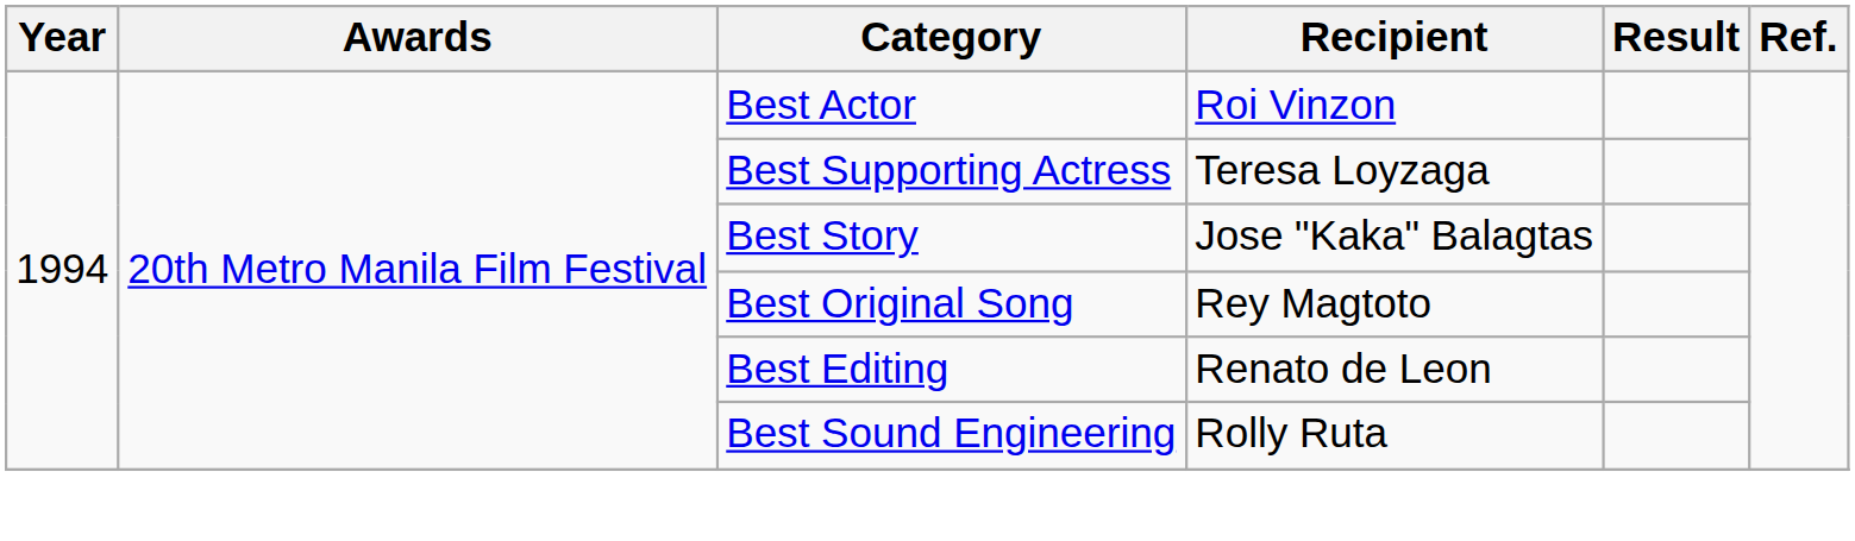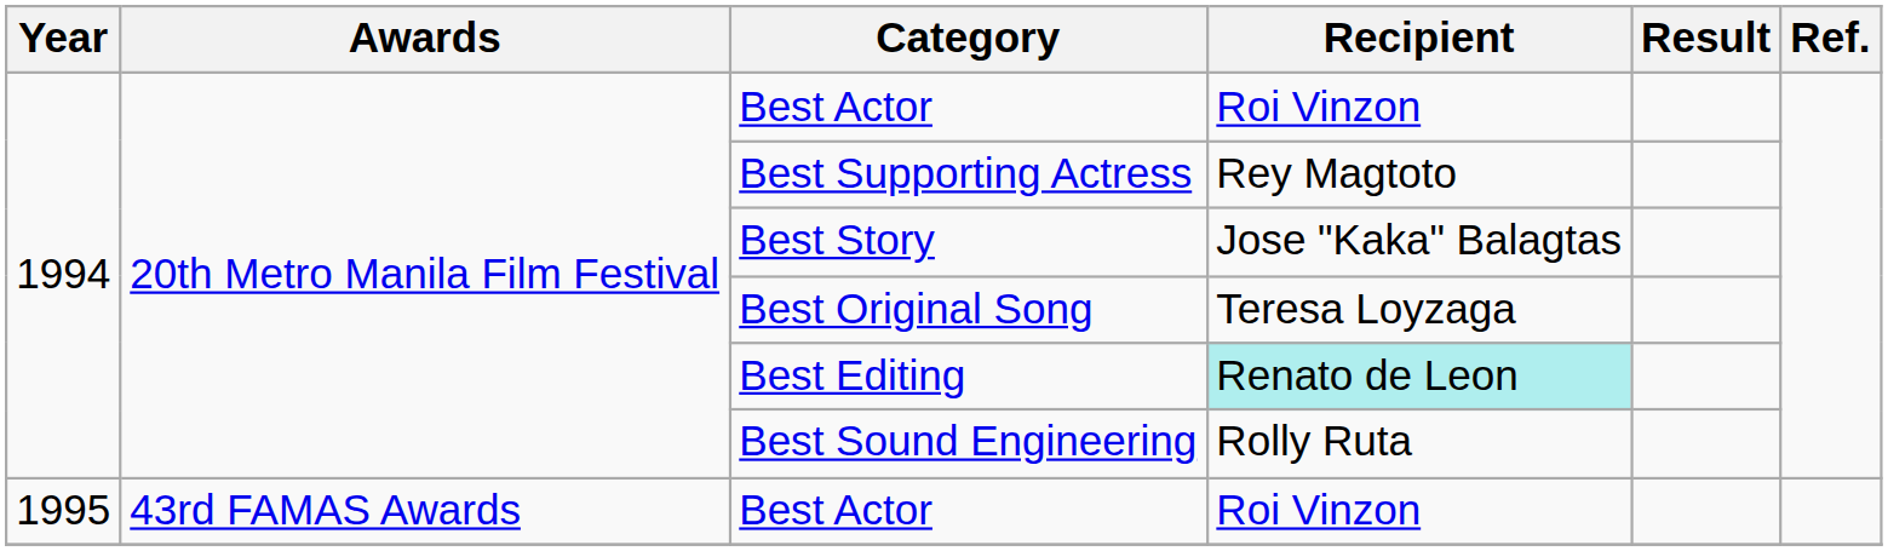 <table class="wikitable">
 <tr>
 <th>Year</th>
 <th>Awards</th>
 <th>Category</th>
 <th>Recipient</th>
 <th>Result</th>
 <th>Ref.</th>
 </tr>
 <tr>
 <td rowspan="6">1994</td>
 <td rowspan="6"><a href='#'>20th Metro Manila Film Festival</a></td>
 <td><a href='#'>Best Actor</a></td>
 <td><a href='#'>Roi Vinzon</a></td>
 <td></td>
 <td rowspan="6"></td>
 </tr>
 <tr>
 <td><a href='#'>Best Supporting Actress</a></td>
-<td>Teresa Loyzaga</td>
+<td>Rey Magtoto</td>
 <td></td>
 </tr>
 <tr>
 <td><a href='#'>Best Story</a></td>
 <td>Jose "Kaka" Balagtas</td>
 <td></td>
 </tr>
 <tr>
 <td><a href='#'>Best Original Song</a></td>
-<td>Rey Magtoto</td>
+<td>Teresa Loyzaga</td>
 <td></td>
 </tr>
 <tr>
 <td><a href='#'>Best Editing</a></td>
-<td>Renato de Leon</td>
+<td style="background: paleturquoise;">Renato de Leon</td>
 <td></td>
 </tr>
 <tr>
 <td><a href='#'>Best Sound Engineering</a></td>
 <td>Rolly Ruta</td>
 <td></td>
 </tr>
 <tr>
+<td>1995</td>
+<td><a href='#'>43rd FAMAS Awards</a></td>
+<td><a href='#'>Best Actor</a></td>
+<td><a href='#'>Roi Vinzon</a></td>
+<td></td>
+<td></td>
+</tr>
+<tr>
 </tr>
 </table>
